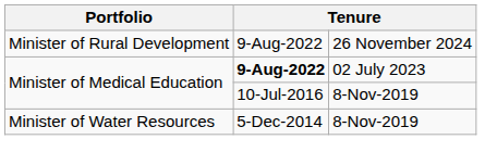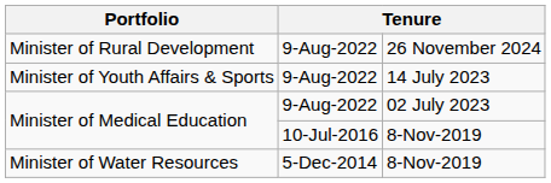 <table class=wikitable>
 <tr>
 <th>Portfolio</th>
 <th colspan="2">Tenure</th>
 </tr>
 <tr>
 <td>Minister of Rural Development</td>
 <td>9-Aug-2022</td>
 <td>26 November 2024</td>
 </tr>
 <tr>
+<td>Minister of Youth Affairs & Sports</td>
+<td>9-Aug-2022</td>
+<td>14 July 2023</td>
+</tr>
+<tr>
 <td rowspan="2">Minister of Medical Education</td>
-<td><strong>9-Aug-2022</strong></td>
+<td>9-Aug-2022</td>
 <td>02 July 2023</td>
 </tr>
 <tr>
 <td>10-Jul-2016</td>
 <td>8-Nov-2019</td>
 </tr>
 <tr>
 <td>Minister of Water Resources</td>
 <td>5-Dec-2014</td>
 <td>8-Nov-2019</td>
 </tr>
 </table>
